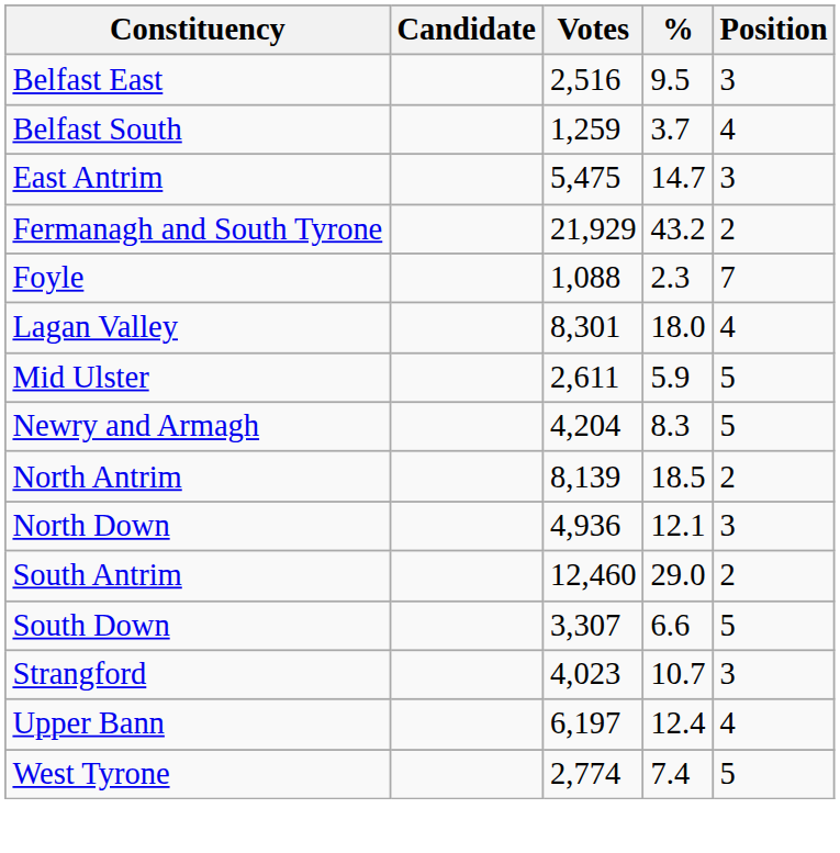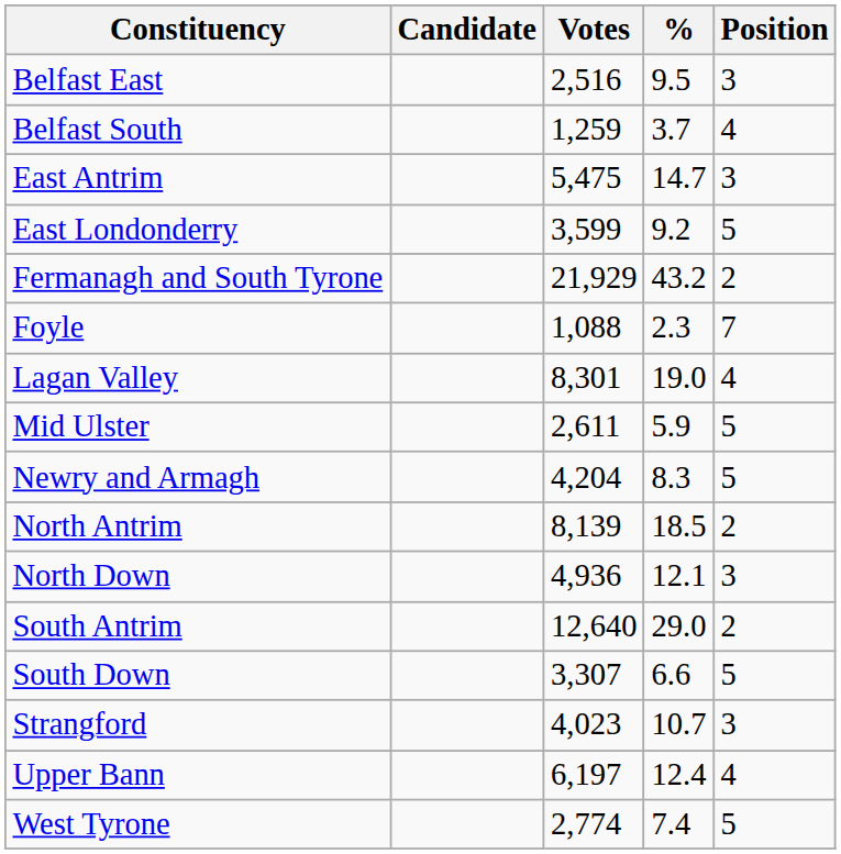 <table class="wikitable sortable">
 <tr>
 <th>Constituency</th>
 <th>Candidate</th>
 <th>Votes</th>
 <th>%</th>
 <th>Position</th>
 </tr>
 <tr>
 <td><a href='#'>Belfast East</a></td>
 <td></td>
 <td>2,516</td>
 <td>9.5</td>
 <td>3</td>
 </tr>
 <tr>
 <td><a href='#'>Belfast South</a></td>
 <td></td>
 <td>1,259</td>
 <td>3.7</td>
 <td>4</td>
 </tr>
 <tr>
 <td><a href='#'>East Antrim</a></td>
 <td></td>
 <td>5,475</td>
 <td>14.7</td>
 <td>3</td>
 </tr>
 <tr>
+<td><a href='#'>East Londonderry</a></td>
+<td></td>
+<td>3,599</td>
+<td>9.2</td>
+<td>5</td>
+</tr>
+<tr>
 <td><a href='#'>Fermanagh and South Tyrone</a></td>
 <td></td>
 <td>21,929</td>
 <td>43.2</td>
 <td>2</td>
 </tr>
 <tr>
 <td><a href='#'>Foyle</a></td>
 <td></td>
 <td>1,088</td>
 <td>2.3</td>
 <td>7</td>
 </tr>
 <tr>
 <td><a href='#'>Lagan Valley</a></td>
 <td></td>
 <td>8,301</td>
-<td>18.0</td>
+<td>19.0</td>
 <td>4</td>
 </tr>
 <tr>
 <td><a href='#'>Mid Ulster</a></td>
 <td></td>
 <td>2,611</td>
 <td>5.9</td>
 <td>5</td>
 </tr>
 <tr>
 <td><a href='#'>Newry and Armagh</a></td>
 <td></td>
 <td>4,204</td>
 <td>8.3</td>
 <td>5</td>
 </tr>
 <tr>
 <td><a href='#'>North Antrim</a></td>
 <td></td>
 <td>8,139</td>
 <td>18.5</td>
 <td>2</td>
 </tr>
 <tr>
 <td><a href='#'>North Down</a></td>
 <td></td>
 <td>4,936</td>
 <td>12.1</td>
 <td>3</td>
 </tr>
 <tr>
 <td><a href='#'>South Antrim</a></td>
 <td></td>
-<td>12,460</td>
+<td>12,640</td>
 <td>29.0</td>
 <td>2</td>
 </tr>
 <tr>
 <td><a href='#'>South Down</a></td>
 <td></td>
 <td>3,307</td>
 <td>6.6</td>
 <td>5</td>
 </tr>
 <tr>
 <td><a href='#'>Strangford</a></td>
 <td></td>
 <td>4,023</td>
 <td>10.7</td>
 <td>3</td>
 </tr>
 <tr>
 <td><a href='#'>Upper Bann</a></td>
 <td></td>
 <td>6,197</td>
 <td>12.4</td>
 <td>4</td>
 </tr>
 <tr>
 <td><a href='#'>West Tyrone</a></td>
 <td></td>
 <td>2,774</td>
 <td>7.4</td>
 <td>5</td>
 </tr>
 </table>
